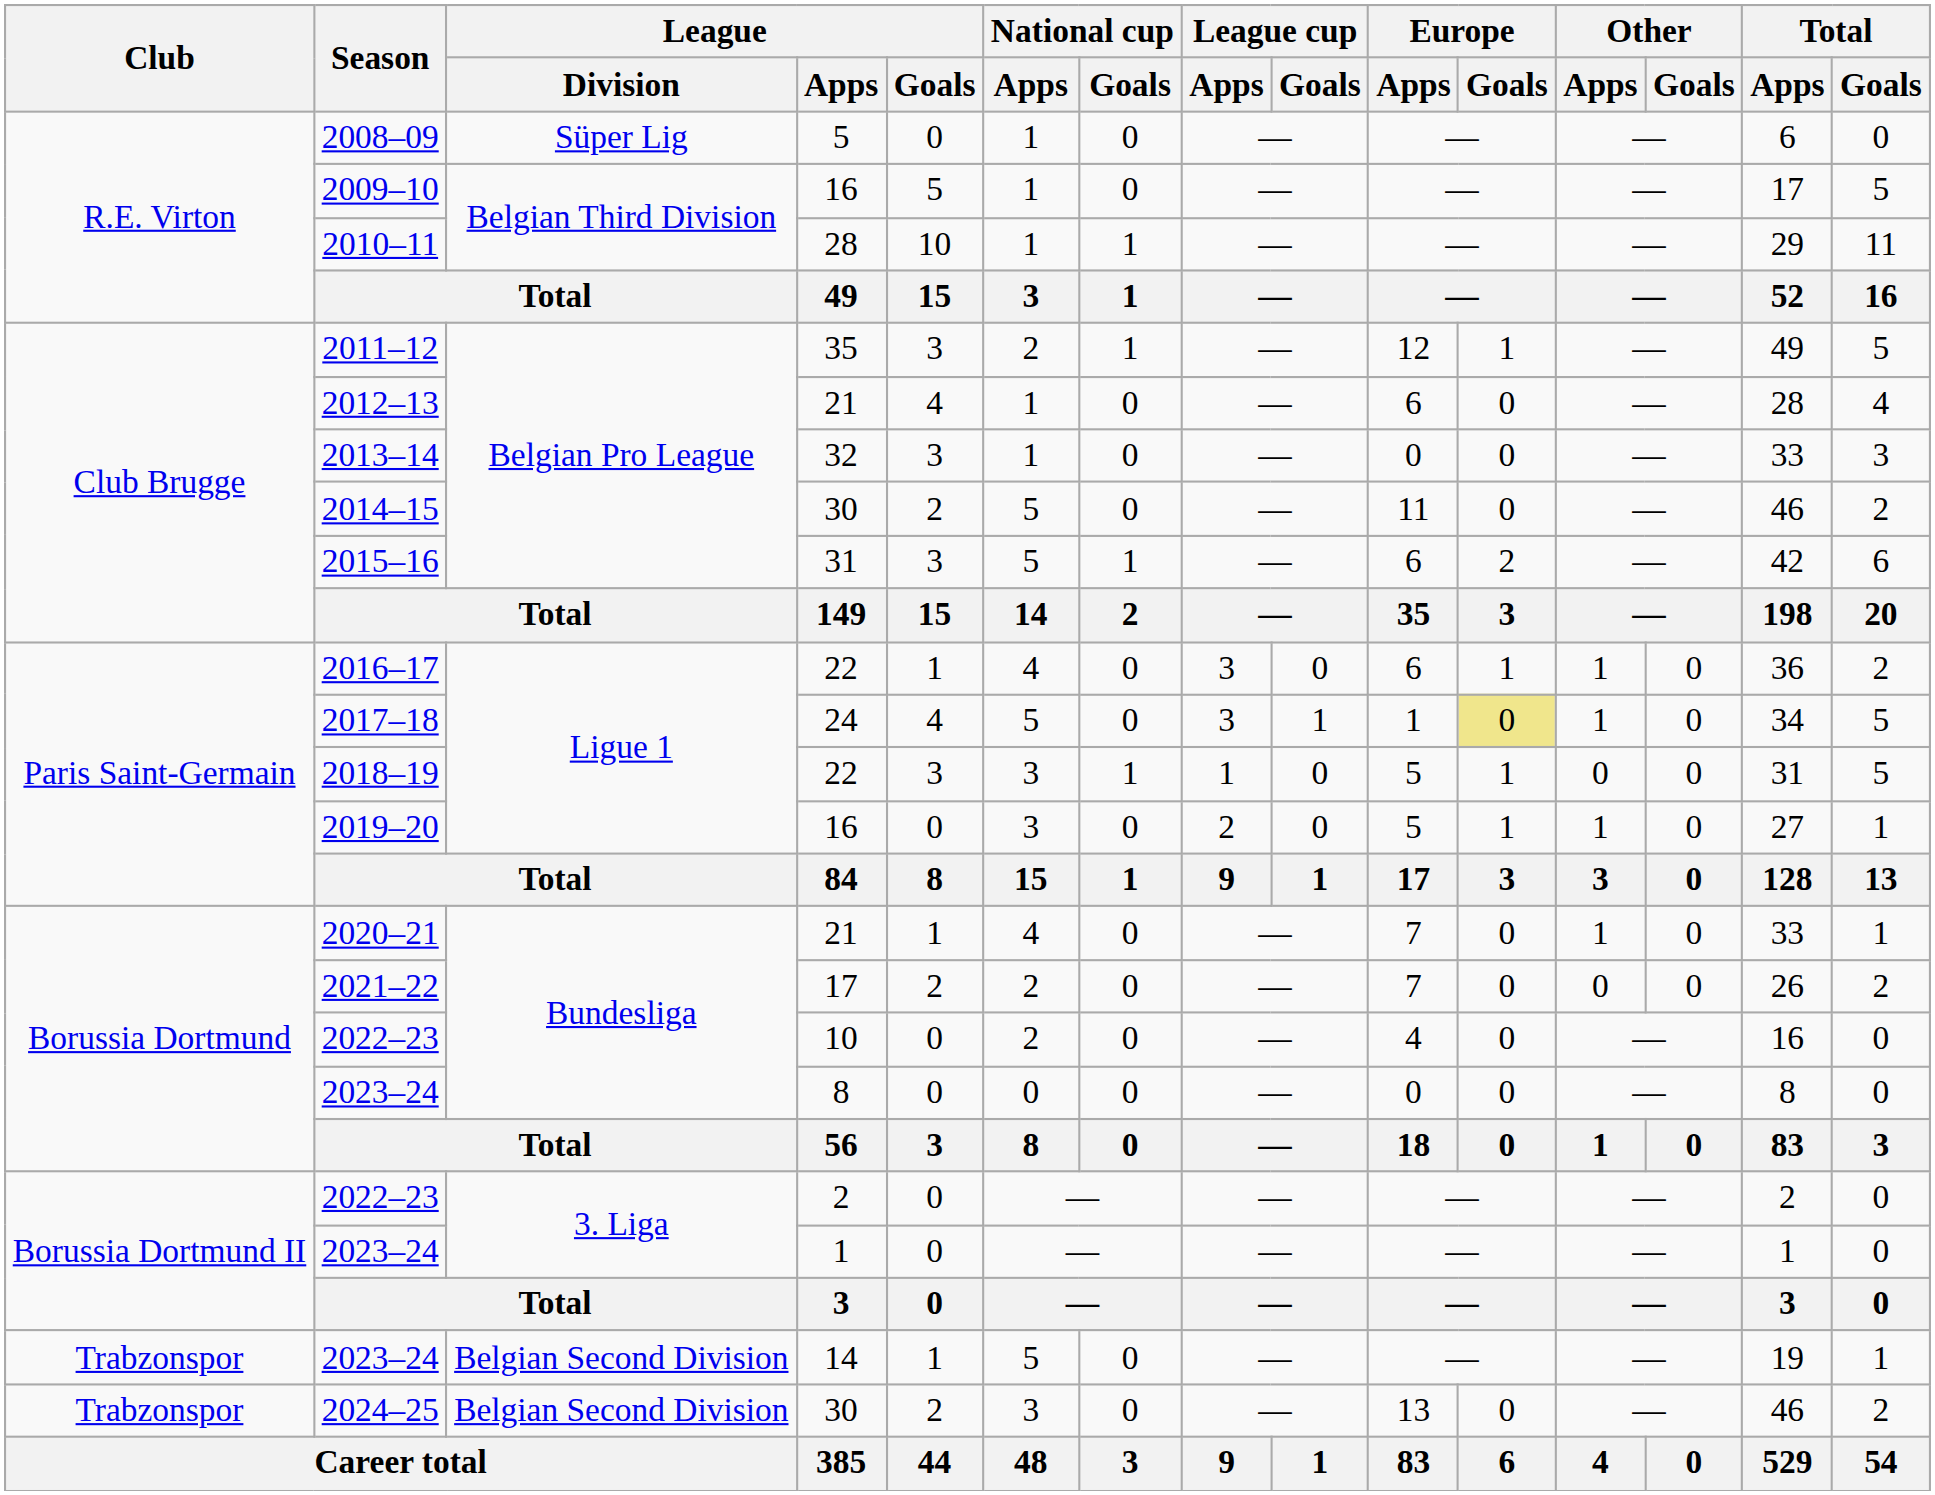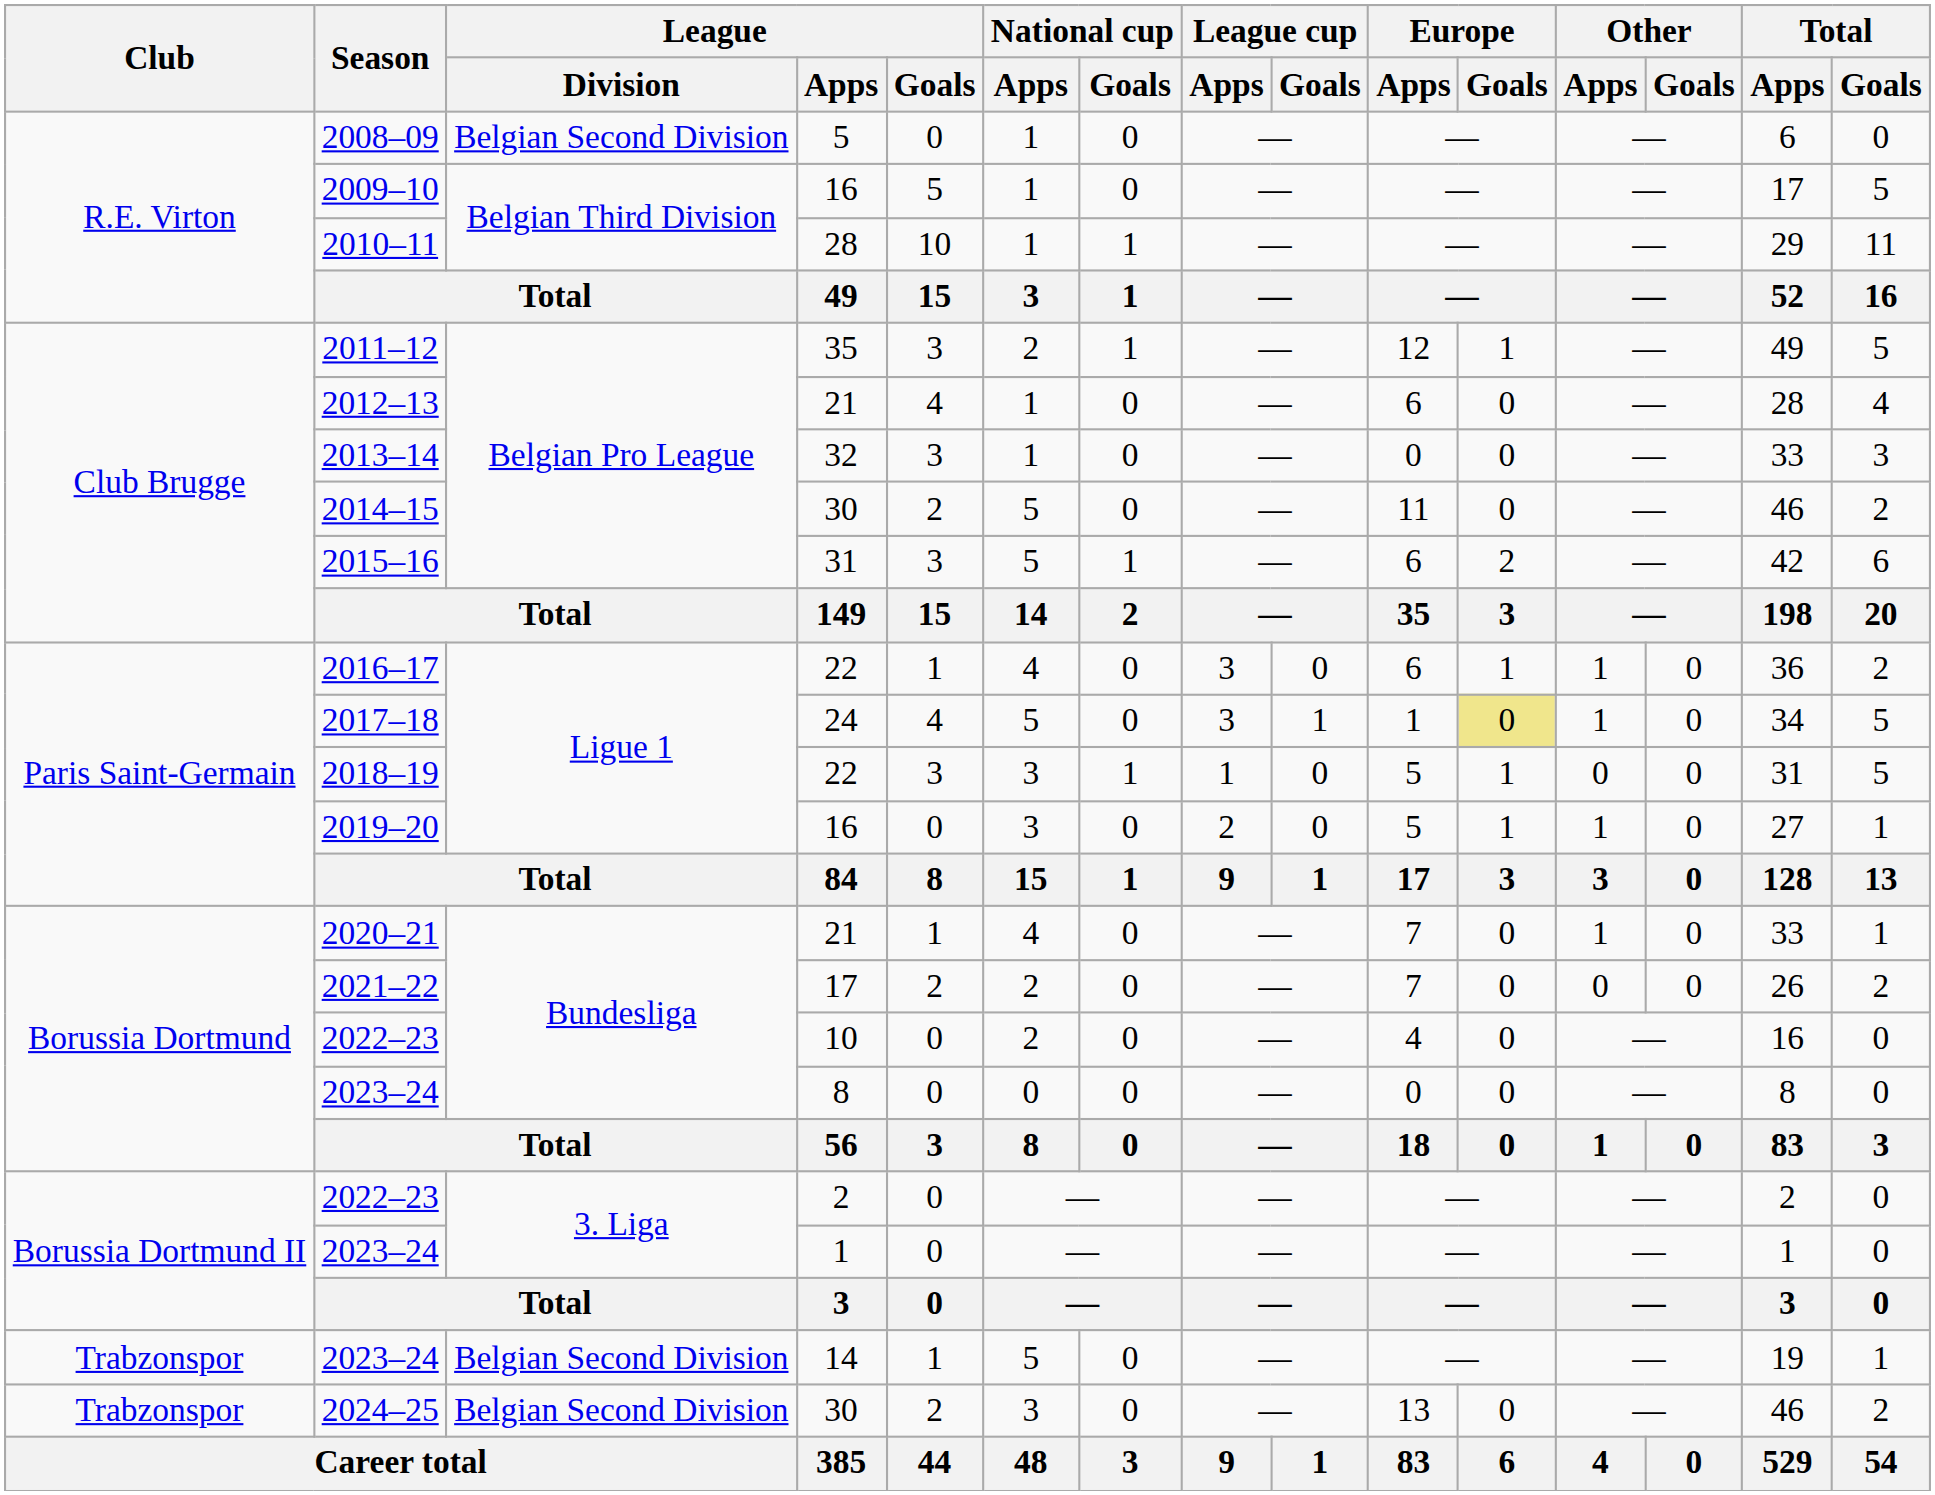 <table class="wikitable" style="text-align:center">
 <tr>
 <th rowspan="2">Club</th>
 <th rowspan="2">Season</th>
 <th colspan="3">League</th>
 <th colspan="2">National cup</th>
 <th colspan="2">League cup</th>
 <th colspan="2">Europe</th>
 <th colspan="2">Other</th>
 <th colspan="2">Total</th>
 </tr>
 <tr>
 <th>Division</th>
 <th>Apps</th>
 <th>Goals</th>
 <th>Apps</th>
 <th>Goals</th>
 <th>Apps</th>
 <th>Goals</th>
 <th>Apps</th>
 <th>Goals</th>
 <th>Apps</th>
 <th>Goals</th>
 <th>Apps</th>
 <th>Goals</th>
 </tr>
 <tr>
 <td rowspan="4"><a href='#'>R.E. Virton</a></td>
 <td><a href='#'>2008–09</a></td>
-<td><a href='#'>Süper Lig</a></td>
+<td><a href='#'>Belgian Second Division</a></td>
 <td>5</td>
 <td>0</td>
 <td>1</td>
 <td>0</td>
 <td colspan="2">—</td>
 <td colspan="2">—</td>
 <td colspan="2">—</td>
 <td>6</td>
 <td>0</td>
 </tr>
 <tr>
 <td><a href='#'>2009–10</a></td>
 <td rowspan="2"><a href='#'>Belgian Third Division</a></td>
 <td>16</td>
 <td>5</td>
 <td>1</td>
 <td>0</td>
 <td colspan="2">—</td>
 <td colspan="2">—</td>
 <td colspan="2">—</td>
 <td>17</td>
 <td>5</td>
 </tr>
 <tr>
 <td><a href='#'>2010–11</a></td>
 <td>28</td>
 <td>10</td>
 <td>1</td>
 <td>1</td>
 <td colspan="2">—</td>
 <td colspan="2">—</td>
 <td colspan="2">—</td>
 <td>29</td>
 <td>11</td>
 </tr>
 <tr>
 <th colspan="2">Total</th>
 <th>49</th>
 <th>15</th>
 <th>3</th>
 <th>1</th>
 <th colspan="2">—</th>
 <th colspan="2">—</th>
 <th colspan="2">—</th>
 <th>52</th>
 <th>16</th>
 </tr>
 <tr>
 <td rowspan="6"><a href='#'>Club Brugge</a></td>
 <td><a href='#'>2011–12</a></td>
 <td rowspan="5"><a href='#'>Belgian Pro League</a></td>
 <td>35</td>
 <td>3</td>
 <td>2</td>
 <td>1</td>
 <td colspan="2">—</td>
 <td>12</td>
 <td>1</td>
 <td colspan="2">—</td>
 <td>49</td>
 <td>5</td>
 </tr>
 <tr>
 <td><a href='#'>2012–13</a></td>
 <td>21</td>
 <td>4</td>
 <td>1</td>
 <td>0</td>
 <td colspan="2">—</td>
 <td>6</td>
 <td>0</td>
 <td colspan="2">—</td>
 <td>28</td>
 <td>4</td>
 </tr>
 <tr>
 <td><a href='#'>2013–14</a></td>
 <td>32</td>
 <td>3</td>
 <td>1</td>
 <td>0</td>
 <td colspan="2">—</td>
 <td>0</td>
 <td>0</td>
 <td colspan="2">—</td>
 <td>33</td>
 <td>3</td>
 </tr>
 <tr>
 <td><a href='#'>2014–15</a></td>
 <td>30</td>
 <td>2</td>
 <td>5</td>
 <td>0</td>
 <td colspan="2">—</td>
 <td>11</td>
 <td>0</td>
 <td colspan="2">—</td>
 <td>46</td>
 <td>2</td>
 </tr>
 <tr>
 <td><a href='#'>2015–16</a></td>
 <td>31</td>
 <td>3</td>
 <td>5</td>
 <td>1</td>
 <td colspan="2">—</td>
 <td>6</td>
 <td>2</td>
 <td colspan="2">—</td>
 <td>42</td>
 <td>6</td>
 </tr>
 <tr>
 <th colspan="2">Total</th>
 <th>149</th>
 <th>15</th>
 <th>14</th>
 <th>2</th>
 <th colspan="2">—</th>
 <th>35</th>
 <th>3</th>
 <th colspan="2">—</th>
 <th>198</th>
 <th>20</th>
 </tr>
 <tr>
 <td rowspan="5"><a href='#'>Paris Saint-Germain</a></td>
 <td><a href='#'>2016–17</a></td>
 <td rowspan="4"><a href='#'>Ligue 1</a></td>
 <td>22</td>
 <td>1</td>
 <td>4</td>
 <td>0</td>
 <td>3</td>
 <td>0</td>
 <td>6</td>
 <td>1</td>
 <td>1</td>
 <td>0</td>
 <td>36</td>
 <td>2</td>
 </tr>
 <tr>
 <td><a href='#'>2017–18</a></td>
 <td>24</td>
 <td>4</td>
 <td>5</td>
 <td>0</td>
 <td>3</td>
 <td>1</td>
 <td>1</td>
 <td style="background: khaki;">0</td>
 <td>1</td>
 <td>0</td>
 <td>34</td>
 <td>5</td>
 </tr>
 <tr>
 <td><a href='#'>2018–19</a></td>
 <td>22</td>
 <td>3</td>
 <td>3</td>
 <td>1</td>
 <td>1</td>
 <td>0</td>
 <td>5</td>
 <td>1</td>
 <td>0</td>
 <td>0</td>
 <td>31</td>
 <td>5</td>
 </tr>
 <tr>
 <td><a href='#'>2019–20</a></td>
 <td>16</td>
 <td>0</td>
 <td>3</td>
 <td>0</td>
 <td>2</td>
 <td>0</td>
 <td>5</td>
 <td>1</td>
 <td>1</td>
 <td>0</td>
 <td>27</td>
 <td>1</td>
 </tr>
 <tr>
 <th colspan="2">Total</th>
 <th>84</th>
 <th>8</th>
 <th>15</th>
 <th>1</th>
 <th>9</th>
 <th>1</th>
 <th>17</th>
 <th>3</th>
 <th>3</th>
 <th>0</th>
 <th>128</th>
 <th>13</th>
 </tr>
 <tr>
 <td rowspan="5"><a href='#'>Borussia Dortmund</a></td>
 <td><a href='#'>2020–21</a></td>
 <td rowspan="4"><a href='#'>Bundesliga</a></td>
 <td>21</td>
 <td>1</td>
 <td>4</td>
 <td>0</td>
 <td colspan="2">—</td>
 <td>7</td>
 <td>0</td>
 <td>1</td>
 <td>0</td>
 <td>33</td>
 <td>1</td>
 </tr>
 <tr>
 <td><a href='#'>2021–22</a></td>
 <td>17</td>
 <td>2</td>
 <td>2</td>
 <td>0</td>
 <td colspan="2">—</td>
 <td>7</td>
 <td>0</td>
 <td>0</td>
 <td>0</td>
 <td>26</td>
 <td>2</td>
 </tr>
 <tr>
 <td><a href='#'>2022–23</a></td>
 <td>10</td>
 <td>0</td>
 <td>2</td>
 <td>0</td>
 <td colspan="2">—</td>
 <td>4</td>
 <td>0</td>
 <td colspan="2">—</td>
 <td>16</td>
 <td>0</td>
 </tr>
 <tr>
 <td><a href='#'>2023–24</a></td>
 <td>8</td>
 <td>0</td>
 <td>0</td>
 <td>0</td>
 <td colspan="2">—</td>
 <td>0</td>
 <td>0</td>
 <td colspan="2">—</td>
 <td>8</td>
 <td>0</td>
 </tr>
 <tr>
 <th colspan="2">Total</th>
 <th>56</th>
 <th>3</th>
 <th>8</th>
 <th>0</th>
 <th colspan="2">—</th>
 <th>18</th>
 <th>0</th>
 <th>1</th>
 <th>0</th>
 <th>83</th>
 <th>3</th>
 </tr>
 <tr>
 <td rowspan="3"><a href='#'>Borussia Dortmund II</a></td>
 <td><a href='#'>2022–23</a></td>
 <td rowspan="2"><a href='#'>3. Liga</a></td>
 <td>2</td>
 <td>0</td>
 <td colspan="2">—</td>
 <td colspan="2">—</td>
 <td colspan="2">—</td>
 <td colspan="2">—</td>
 <td>2</td>
 <td>0</td>
 </tr>
 <tr>
 <td><a href='#'>2023–24</a></td>
 <td>1</td>
 <td>0</td>
 <td colspan="2">—</td>
 <td colspan="2">—</td>
 <td colspan="2">—</td>
 <td colspan="2">—</td>
 <td>1</td>
 <td>0</td>
 </tr>
 <tr>
 <th colspan="2">Total</th>
 <th>3</th>
 <th>0</th>
 <th colspan="2">—</th>
 <th colspan="2">—</th>
 <th colspan="2">—</th>
 <th colspan="2">—</th>
 <th>3</th>
 <th>0</th>
 </tr>
 <tr>
 <td><a href='#'>Trabzonspor</a></td>
 <td><a href='#'>2023–24</a></td>
 <td><a href='#'>Belgian Second Division</a></td>
 <td>14</td>
 <td>1</td>
 <td>5</td>
 <td>0</td>
 <td colspan="2">—</td>
 <td colspan="2">—</td>
 <td colspan="2">—</td>
 <td>19</td>
 <td>1</td>
 </tr>
 <tr>
 <td><a href='#'>Trabzonspor</a></td>
 <td><a href='#'>2024–25</a></td>
 <td><a href='#'>Belgian Second Division</a></td>
 <td>30</td>
 <td>2</td>
 <td>3</td>
 <td>0</td>
 <td colspan="2">—</td>
 <td>13</td>
 <td>0</td>
 <td colspan="2">—</td>
 <td>46</td>
 <td>2</td>
 </tr>
 <tr>
 <th colspan="3">Career total</th>
 <th>385</th>
 <th>44</th>
 <th>48</th>
 <th>3</th>
 <th>9</th>
 <th>1</th>
 <th>83</th>
 <th>6</th>
 <th>4</th>
 <th>0</th>
 <th>529</th>
 <th>54</th>
 </tr>
 </table>
